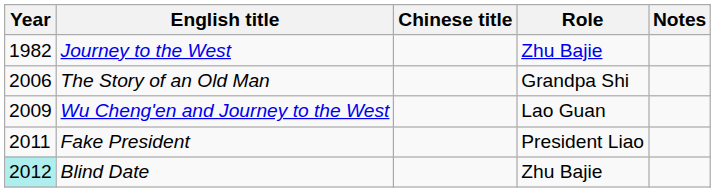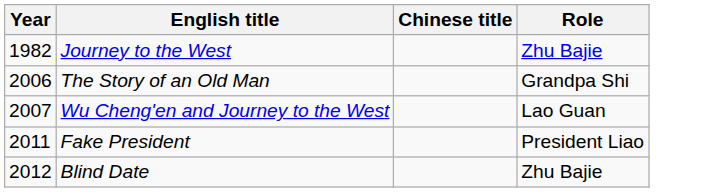 <table class="wikitable">
 <tr>
 <th>Year</th>
 <th>English title</th>
 <th>Chinese title</th>
 <th>Role</th>
-<th>Notes</th>
 </tr>
 <tr>
 <td>1982</td>
 <td><em><a href='#'>Journey to the West</a></em></td>
 <td></td>
 <td><a href='#'>Zhu Bajie</a></td>
-<td></td>
 </tr>
 <tr>
 <td>2006</td>
 <td><em>The Story of an Old  Man</em></td>
 <td></td>
 <td>Grandpa Shi</td>
-<td></td>
 </tr>
 <tr>
-<td>2009</td>
+<td>2007</td>
 <td><em><a href='#'>Wu Cheng'en and Journey to the West</a></em></td>
 <td></td>
 <td>Lao Guan</td>
-<td></td>
 </tr>
 <tr>
 <td>2011</td>
 <td><em>Fake President</em></td>
 <td></td>
 <td>President Liao</td>
-<td></td>
 </tr>
 <tr>
-<td style="background: paleturquoise;">2012</td>
+<td>2012</td>
 <td><em>Blind Date</em></td>
 <td></td>
 <td>Zhu Bajie</td>
-<td></td>
 </tr>
 </table>
